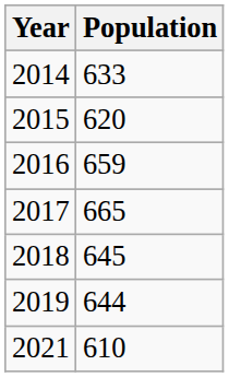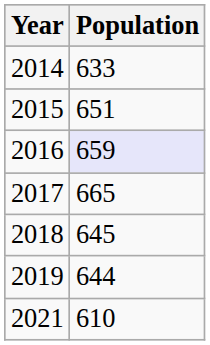 <table class="wikitable">
 <tr>
 <th>Year</th>
 <th>Population</th>
 </tr>
 <tr>
 <td>2014</td>
 <td>633</td>
 </tr>
 <tr>
 <td>2015</td>
-<td>620</td>
+<td>651</td>
 </tr>
 <tr>
 <td>2016</td>
-<td>659</td>
+<td style="background: lavender;">659</td>
 </tr>
 <tr>
 <td>2017</td>
 <td>665</td>
 </tr>
 <tr>
 <td>2018</td>
 <td>645</td>
 </tr>
 <tr>
 <td>2019</td>
 <td>644</td>
 </tr>
 <tr>
 <td>2021</td>
 <td>610</td>
 </tr>
 </table>
